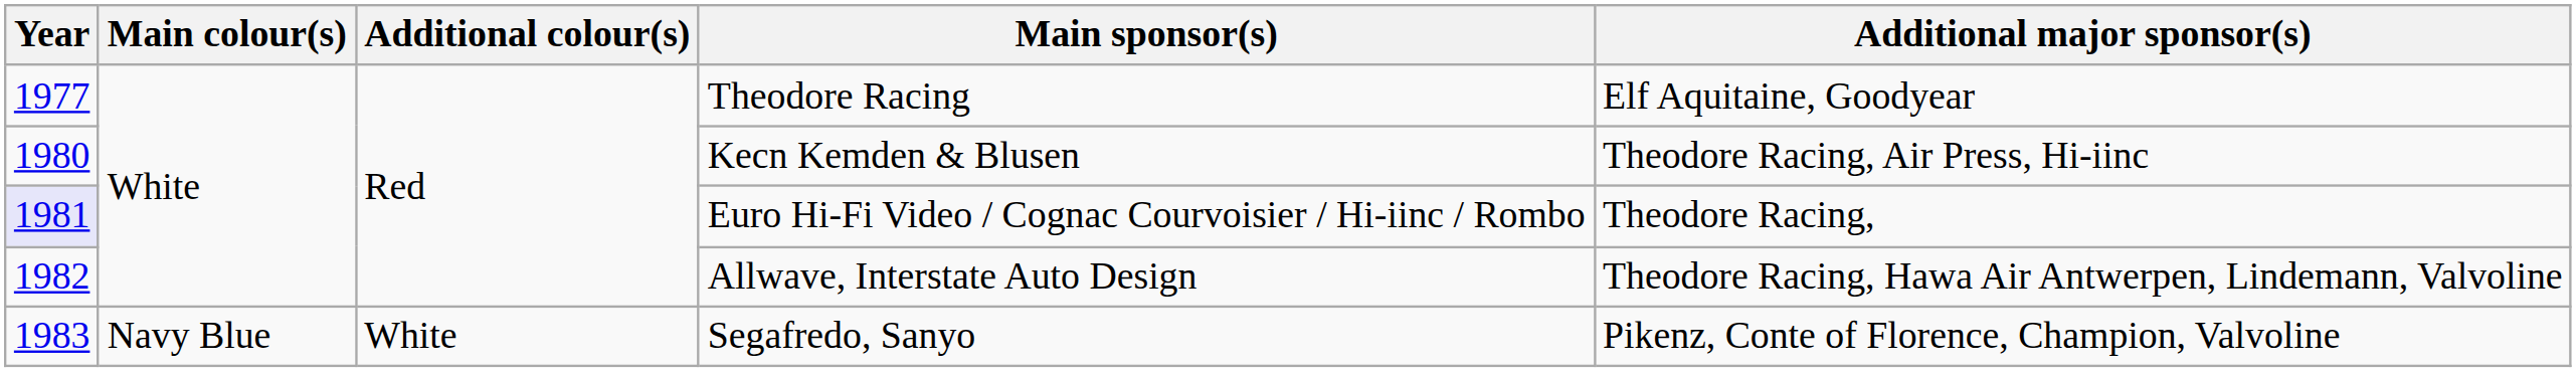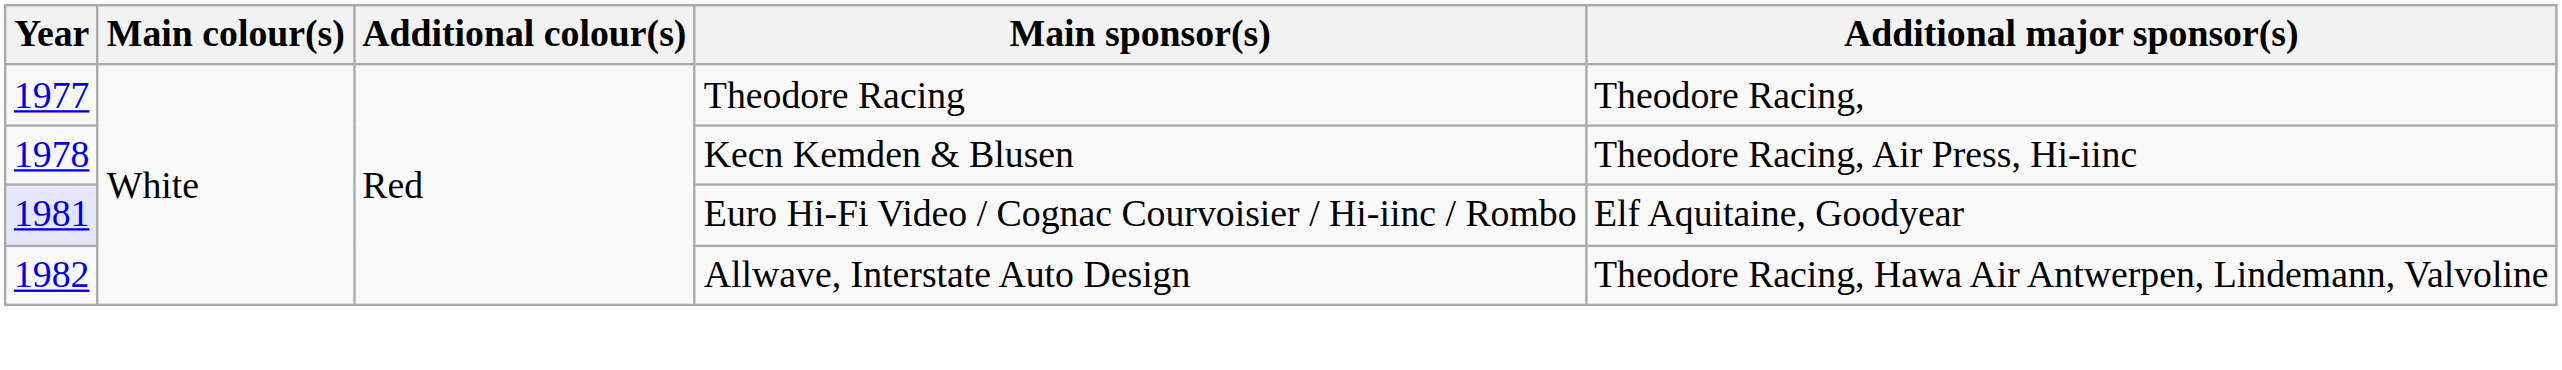 <table class="wikitable">
 <tr>
 <th>Year</th>
 <th>Main colour(s)</th>
 <th>Additional colour(s)</th>
 <th>Main sponsor(s)</th>
 <th>Additional major sponsor(s)</th>
 </tr>
 <tr>
 <td><a href='#'>1977</a></td>
 <td rowspan=4>White</td>
 <td rowspan=4>Red</td>
 <td>Theodore Racing</td>
-<td>Elf Aquitaine, Goodyear</td>
+<td>Theodore Racing,</td>
 </tr>
 <tr>
-<td><a href='#'>1980</a></td>
+<td><a href='#'>1978</a></td>
 <td>Kecn Kemden & Blusen</td>
 <td>Theodore Racing, Air Press, Hi-iinc</td>
 </tr>
 <tr>
 <td style="background: lavender;"><a href='#'>1981</a></td>
 <td>Euro Hi-Fi Video / Cognac Courvoisier / Hi-iinc / Rombo</td>
-<td>Theodore Racing,</td>
+<td>Elf Aquitaine, Goodyear</td>
 </tr>
 <tr>
 <td><a href='#'>1982</a></td>
 <td>Allwave, Interstate Auto Design</td>
 <td>Theodore Racing, Hawa Air Antwerpen, Lindemann, Valvoline</td>
 </tr>
-<tr>
-<td><a href='#'>1983</a></td>
-<td>Navy Blue</td>
-<td>White</td>
-<td>Segafredo, Sanyo</td>
-<td>Pikenz, Conte of Florence, Champion, Valvoline</td>
-</tr>
 </table>
